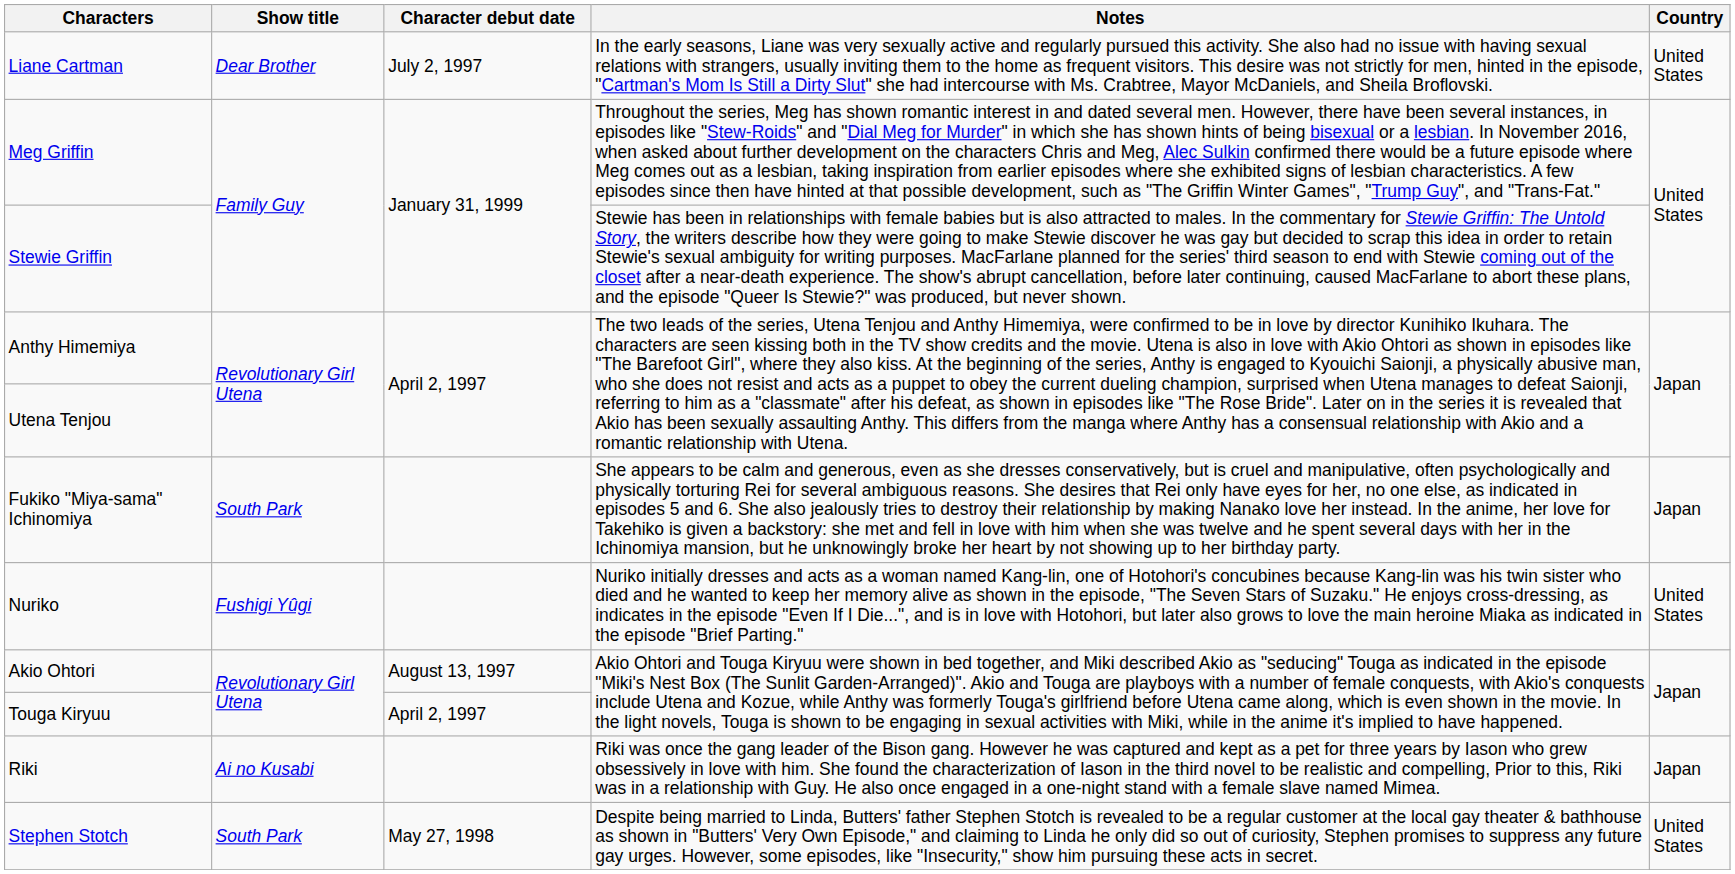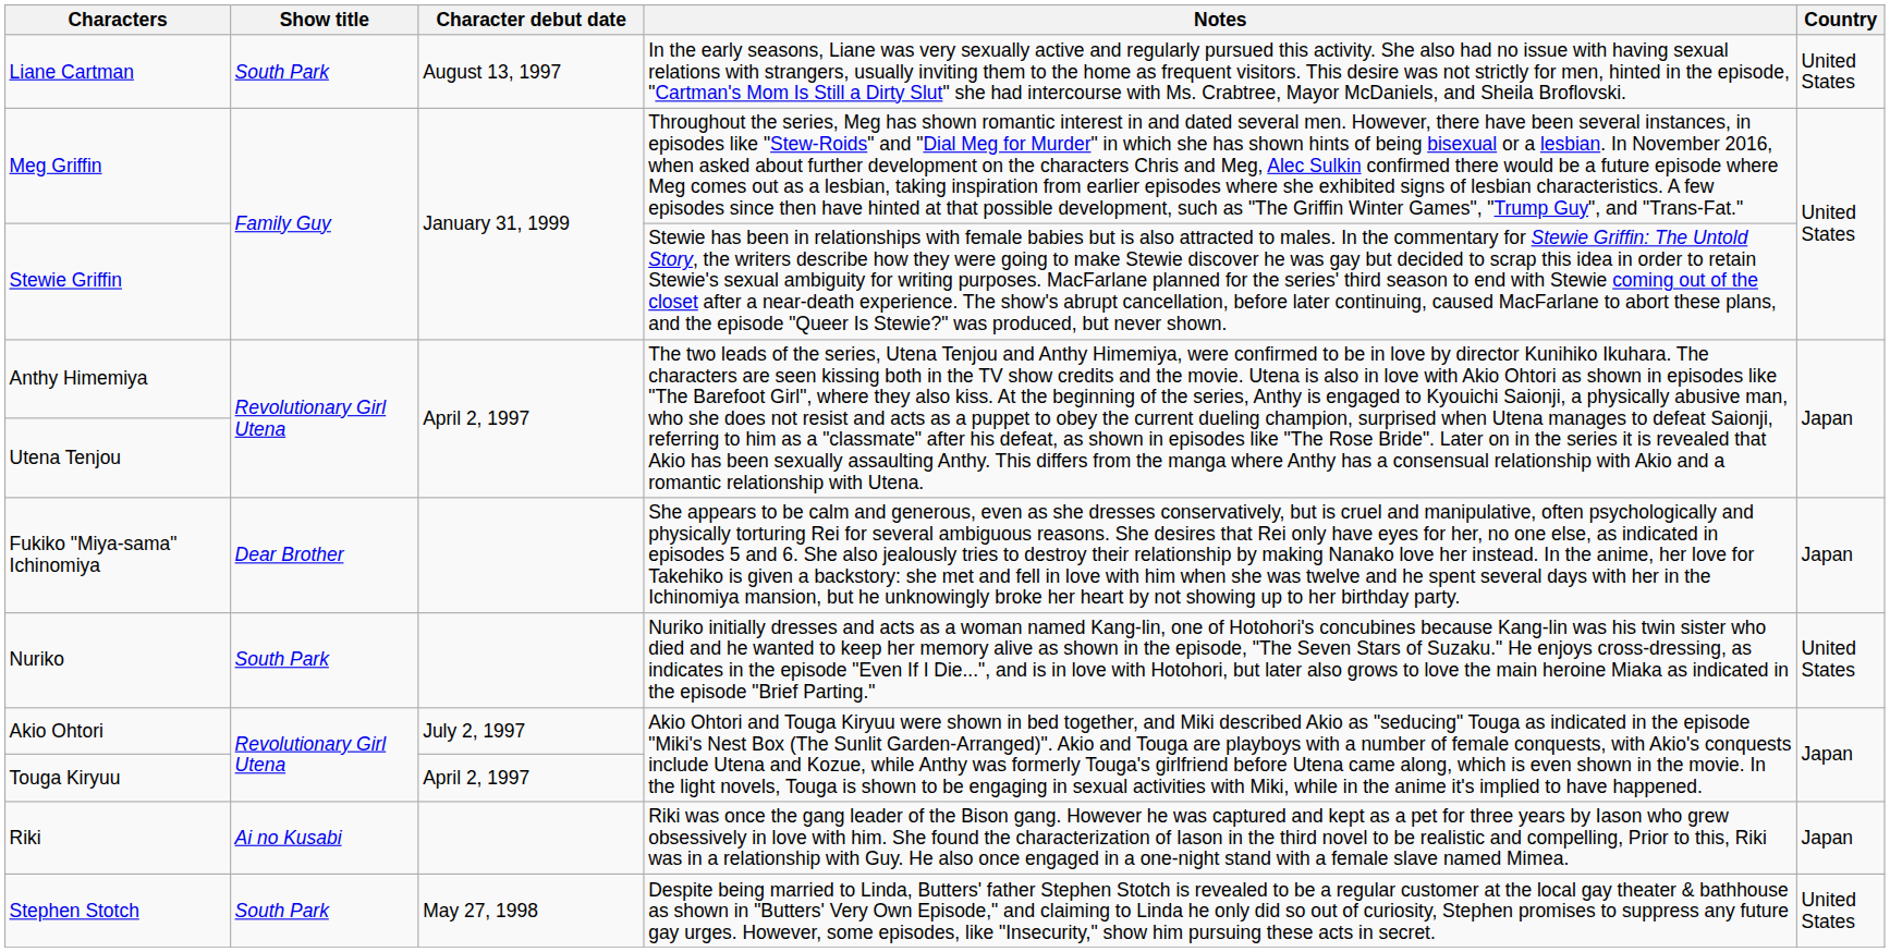 <table class="wikitable sortable collapsible" style="width: 100%">
 <tr>
 <th scope="col" style="width:12%;">Characters</th>
 <th scope="col" style="width:10%;">Show title</th>
 <th scope="col" style="width:12%;">Character debut date</th>
 <th>Notes</th>
 <th>Country</th>
 </tr>
 <tr>
 <td><a href='#'>Liane Cartman</a></td>
-<td><em><a href='#'>Dear Brother</a></em></td>
-<td>July 2, 1997</td>
+<td><em><a href='#'>South Park</a></em></td>
+<td>August 13, 1997</td>
 <td>In the early seasons, Liane was very sexually active and regularly pursued this activity. She also had no issue with having sexual relations with strangers, usually inviting them to the home as frequent visitors. This desire was not strictly for men, hinted in the episode, "<a href='#'>Cartman's Mom Is Still a Dirty Slut</a>" she had intercourse with Ms. Crabtree, Mayor McDaniels, and Sheila Broflovski.</td>
 <td>United States</td>
 </tr>
 <tr>
 <td><a href='#'>Meg Griffin</a></td>
 <td rowspan="2"><em><a href='#'>Family Guy</a></em></td>
 <td rowspan="2">January 31, 1999</td>
 <td>Throughout the series, Meg has shown romantic interest in and dated several men. However, there have been several instances, in episodes like "<a href='#'>Stew-Roids</a>" and "<a href='#'>Dial Meg for Murder</a>" in which she has shown hints of being <a href='#'>bisexual</a> or a <a href='#'>lesbian</a>. In November 2016, when asked about further development on the characters Chris and Meg, <a href='#'>Alec Sulkin</a> confirmed there would be a future episode where Meg comes out as a lesbian, taking inspiration from earlier episodes where she exhibited signs of lesbian characteristics. A few episodes since then have hinted at that possible development, such as "The Griffin Winter Games", "<a href='#'>Trump Guy</a>", and "Trans-Fat."</td>
 <td rowspan="2">United States</td>
 </tr>
 <tr>
 <td><a href='#'>Stewie Griffin</a></td>
 <td>Stewie has been in relationships with female babies but is also attracted to males. In the commentary for <em><a href='#'>Stewie Griffin: The Untold Story</a></em>, the writers describe how they were going to make Stewie discover he was gay but decided to scrap this idea in order to retain Stewie's sexual ambiguity for writing purposes. MacFarlane planned for the series' third season to end with Stewie <a href='#'>coming out of the closet</a> after a near-death experience. The show's abrupt cancellation, before later continuing, caused MacFarlane to abort these plans, and the episode "Queer Is Stewie?" was produced, but never shown.</td>
 </tr>
 <tr>
 <td>Anthy Himemiya</td>
 <td rowspan="2"><em><a href='#'>Revolutionary Girl Utena</a></em></td>
 <td rowspan="2">April 2, 1997</td>
 <td rowspan="2">The two leads of the series, Utena Tenjou and Anthy Himemiya, were confirmed to be in love by director Kunihiko Ikuhara. The characters are seen kissing both in the TV show credits and the movie. Utena is also in love with Akio Ohtori as shown in episodes like "The Barefoot Girl", where they also kiss. At the beginning of the series, Anthy is engaged to Kyouichi Saionji, a physically abusive man, who she does not resist and acts as a puppet to obey the current dueling champion, surprised when Utena manages to defeat Saionji, referring to him as a "classmate" after his defeat, as shown in episodes like "The Rose Bride". Later on in the series it is revealed that Akio has been sexually assaulting Anthy. This differs from the manga where Anthy has a consensual relationship with Akio and a romantic relationship with Utena.</td>
 <td rowspan="2">Japan</td>
 </tr>
 <tr>
 <td>Utena Tenjou</td>
 </tr>
 <tr>
 <td>Fukiko "Miya-sama" Ichinomiya</td>
-<td><em><a href='#'>South Park</a></em></td>
+<td><em><a href='#'>Dear Brother</a></em></td>
 <td></td>
 <td>She appears to be calm and generous, even as she dresses conservatively, but is cruel and manipulative, often psychologically and physically torturing Rei for several ambiguous reasons. She desires that Rei only have eyes for her, no one else, as indicated in episodes 5 and 6. She also jealously tries to destroy their relationship by making Nanako love her instead. In the anime, her love for Takehiko is given a backstory: she met and fell in love with him when she was twelve and he spent several days with her in the Ichinomiya mansion, but he unknowingly broke her heart by not showing up to her birthday party.</td>
 <td>Japan</td>
 </tr>
 <tr>
 <td>Nuriko</td>
-<td><em><a href='#'>Fushigi Yûgi</a></em></td>
+<td><em><a href='#'>South Park</a></em></td>
 <td></td>
 <td>Nuriko initially dresses and acts as a woman named Kang-lin, one of Hotohori's concubines because Kang-lin was his twin sister who died and he wanted to keep her memory alive as shown in the episode, "The Seven Stars of Suzaku." He enjoys cross-dressing, as indicates in the episode "Even If I Die...", and is in love with Hotohori, but later also grows to love the main heroine Miaka as indicated in the episode "Brief Parting."</td>
 <td>United States</td>
 </tr>
 <tr>
 <td>Akio Ohtori</td>
 <td rowspan="2"><em><a href='#'>Revolutionary Girl Utena</a></em></td>
-<td>August 13, 1997</td>
+<td>July 2, 1997</td>
 <td rowspan="2">Akio Ohtori and Touga Kiryuu were shown in bed together, and Miki described Akio as "seducing" Touga as indicated in the episode "Miki's Nest Box (The Sunlit Garden-Arranged)". Akio and Touga are playboys with a number of female conquests, with Akio's conquests include Utena and Kozue, while Anthy was formerly Touga's girlfriend before Utena came along, which is even shown in the movie. In the light novels, Touga is shown to be engaging in sexual activities with Miki, while in the anime it's implied to have happened.</td>
 <td rowspan="2">Japan</td>
 </tr>
 <tr>
 <td>Touga Kiryuu</td>
 <td>April 2, 1997</td>
 </tr>
 <tr>
 <td>Riki</td>
 <td><em><a href='#'>Ai no Kusabi</a></em></td>
 <td></td>
 <td>Riki was once the gang leader of the Bison gang. However he was captured and kept as a pet for three years by Iason who grew obsessively in love with him. She found the characterization of Iason in the third novel to be realistic and compelling, Prior to this, Riki was in a relationship with Guy. He also once engaged in a one-night stand with a female slave named Mimea.</td>
 <td>Japan</td>
 </tr>
 <tr>
 <td><a href='#'>Stephen Stotch</a></td>
 <td><em><a href='#'>South Park</a></em></td>
 <td>May 27, 1998</td>
 <td>Despite being married to Linda, Butters' father Stephen Stotch is revealed to be a regular customer at the local gay theater & bathhouse as shown in "Butters' Very Own Episode," and claiming to Linda he only did so out of curiosity, Stephen promises to suppress any future gay urges. However, some episodes, like "Insecurity," show him pursuing these acts in secret.</td>
 <td>United States</td>
 </tr>
 <tr>
 </tr>
 </table>
